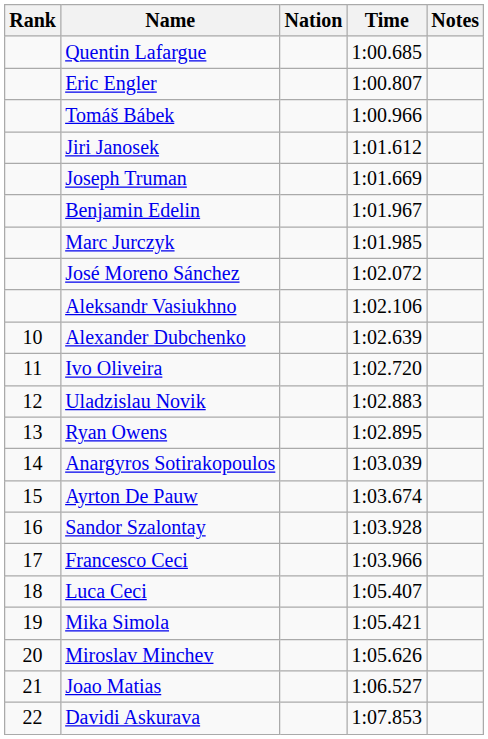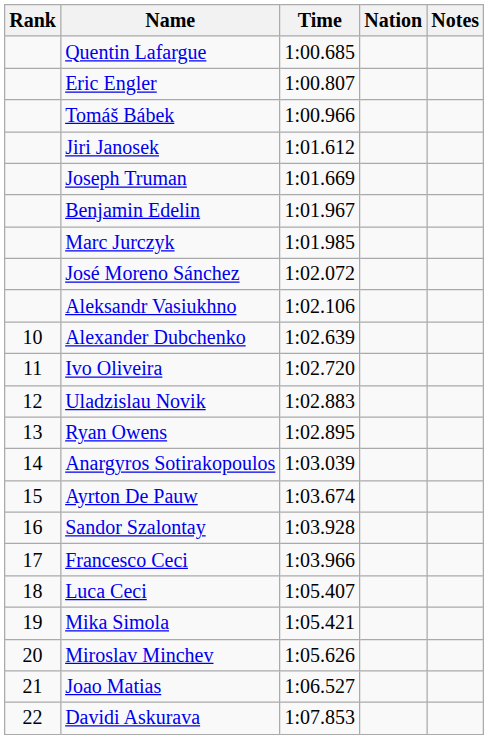 <table class="wikitable sortable" style="text-align:center">
 <tr>
 <th>Rank</th>
 <th>Name</th>
+<th>Time</th>
 <th>Nation</th>
-<th>Time</th>
 <th>Notes</th>
 </tr>
 <tr>
 <td></td>
 <td align=left><a href='#'>Quentin Lafargue</a></td>
+<td>1:00.685</td>
 <td align=left></td>
-<td>1:00.685</td>
 <td></td>
 </tr>
 <tr>
 <td></td>
 <td align=left><a href='#'>Eric Engler</a></td>
+<td>1:00.807</td>
 <td align=left></td>
-<td>1:00.807</td>
 <td></td>
 </tr>
 <tr>
 <td></td>
 <td align=left><a href='#'>Tomáš Bábek</a></td>
+<td>1:00.966</td>
 <td align=left></td>
-<td>1:00.966</td>
 <td></td>
 </tr>
 <tr>
 <td></td>
 <td align=left><a href='#'>Jiri Janosek</a></td>
+<td>1:01.612</td>
 <td align=left></td>
-<td>1:01.612</td>
 <td></td>
 </tr>
 <tr>
 <td></td>
 <td align=left><a href='#'>Joseph Truman</a></td>
+<td>1:01.669</td>
 <td align=left></td>
-<td>1:01.669</td>
 <td></td>
 </tr>
 <tr>
 <td></td>
 <td align=left><a href='#'>Benjamin Edelin</a></td>
+<td>1:01.967</td>
 <td align=left></td>
-<td>1:01.967</td>
 <td></td>
 </tr>
 <tr>
 <td></td>
 <td align=left><a href='#'>Marc Jurczyk</a></td>
+<td>1:01.985</td>
 <td align=left></td>
-<td>1:01.985</td>
 <td></td>
 </tr>
 <tr>
 <td></td>
 <td align=left><a href='#'>José Moreno Sánchez</a></td>
+<td>1:02.072</td>
 <td align=left></td>
-<td>1:02.072</td>
 <td></td>
 </tr>
 <tr>
 <td></td>
 <td align=left><a href='#'>Aleksandr Vasiukhno</a></td>
+<td>1:02.106</td>
 <td align=left></td>
-<td>1:02.106</td>
 <td></td>
 </tr>
 <tr>
 <td>10</td>
 <td align=left><a href='#'>Alexander Dubchenko</a></td>
+<td>1:02.639</td>
 <td align=left></td>
-<td>1:02.639</td>
 <td></td>
 </tr>
 <tr>
 <td>11</td>
 <td align=left><a href='#'>Ivo Oliveira</a></td>
+<td>1:02.720</td>
 <td align=left></td>
-<td>1:02.720</td>
 <td></td>
 </tr>
 <tr>
 <td>12</td>
 <td align=left><a href='#'>Uladzislau Novik</a></td>
+<td>1:02.883</td>
 <td align=left></td>
-<td>1:02.883</td>
 <td></td>
 </tr>
 <tr>
 <td>13</td>
 <td align=left><a href='#'>Ryan Owens</a></td>
+<td>1:02.895</td>
 <td align=left></td>
-<td>1:02.895</td>
 <td></td>
 </tr>
 <tr>
 <td>14</td>
 <td align=left><a href='#'>Anargyros Sotirakopoulos</a></td>
+<td>1:03.039</td>
 <td align=left></td>
-<td>1:03.039</td>
 <td></td>
 </tr>
 <tr>
 <td>15</td>
 <td align=left><a href='#'>Ayrton De Pauw</a></td>
+<td>1:03.674</td>
 <td align=left></td>
-<td>1:03.674</td>
 <td></td>
 </tr>
 <tr>
 <td>16</td>
 <td align=left><a href='#'>Sandor Szalontay</a></td>
+<td>1:03.928</td>
 <td align=left></td>
-<td>1:03.928</td>
 <td></td>
 </tr>
 <tr>
 <td>17</td>
 <td align=left><a href='#'>Francesco Ceci</a></td>
+<td>1:03.966</td>
 <td align=left></td>
-<td>1:03.966</td>
 <td></td>
 </tr>
 <tr>
 <td>18</td>
 <td align=left><a href='#'>Luca Ceci</a></td>
+<td>1:05.407</td>
 <td align=left></td>
-<td>1:05.407</td>
 <td></td>
 </tr>
 <tr>
 <td>19</td>
 <td align=left><a href='#'>Mika Simola</a></td>
+<td>1:05.421</td>
 <td align=left></td>
-<td>1:05.421</td>
 <td></td>
 </tr>
 <tr>
 <td>20</td>
 <td align=left><a href='#'>Miroslav Minchev</a></td>
+<td>1:05.626</td>
 <td align=left></td>
-<td>1:05.626</td>
 <td></td>
 </tr>
 <tr>
 <td>21</td>
 <td align=left><a href='#'>Joao Matias</a></td>
+<td>1:06.527</td>
 <td align=left></td>
-<td>1:06.527</td>
 <td></td>
 </tr>
 <tr>
 <td>22</td>
 <td align=left><a href='#'>Davidi Askurava</a></td>
+<td>1:07.853</td>
 <td align=left></td>
-<td>1:07.853</td>
 <td></td>
 </tr>
 </table>
